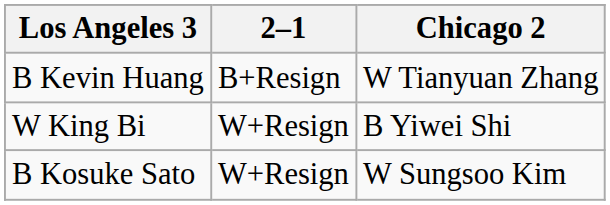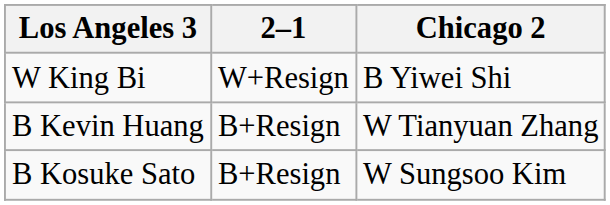 <table class="wikitable">
 <tr>
 <th>Los Angeles 3</th>
 <th>2–1</th>
 <th>Chicago 2</th>
 </tr>
 <tr>
+<td>W King Bi</td>
+<td>W+Resign</td>
+<td>B Yiwei Shi</td>
+</tr>
+<tr>
 <td>B Kevin Huang</td>
 <td>B+Resign</td>
 <td>W Tianyuan Zhang</td>
 </tr>
 <tr>
-<td>W King Bi</td>
-<td>W+Resign</td>
-<td>B Yiwei Shi</td>
-</tr>
-<tr>
 <td>B Kosuke Sato</td>
-<td>W+Resign</td>
+<td>B+Resign</td>
 <td>W Sungsoo Kim</td>
 </tr>
 </table>
